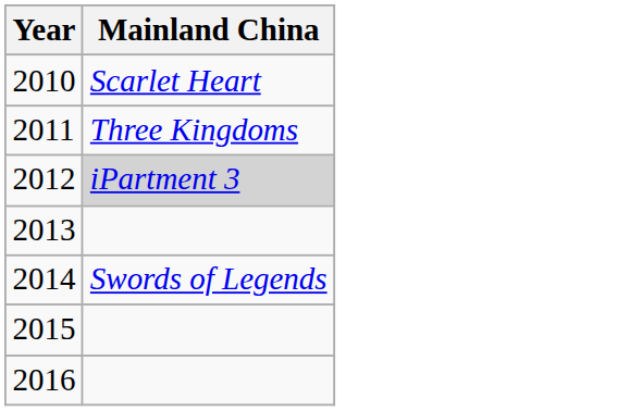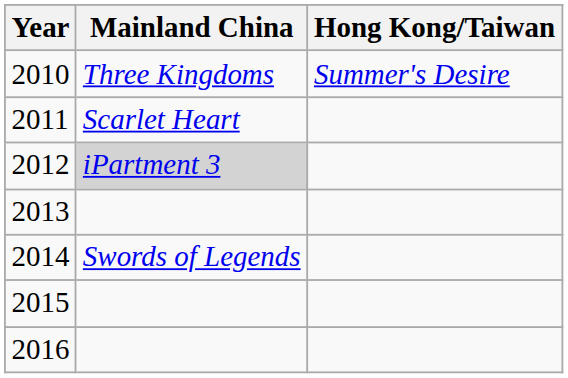 <table class="wikitable">
 <tr>
 <th>Year</th>
 <th>Mainland China</th>
+<th>Hong Kong/Taiwan</th>
 </tr>
 <tr>
 <td>2010</td>
-<td><em><a href='#'>Scarlet Heart</a></em></td>
+<td><em><a href='#'>Three Kingdoms</a></em></td>
+<td><em><a href='#'>Summer's Desire</a></em></td>
 </tr>
 <tr>
 <td>2011</td>
-<td><em><a href='#'>Three Kingdoms</a></em></td>
+<td><em><a href='#'>Scarlet Heart</a></em></td>
+<td></td>
 </tr>
 <tr>
 <td>2012</td>
 <td style="background: lightgrey;"><em><a href='#'>iPartment 3</a></em></td>
+<td></td>
 </tr>
 <tr>
 <td>2013</td>
+<td></td>
 <td></td>
 </tr>
 <tr>
 <td>2014</td>
 <td><em><a href='#'>Swords of Legends</a></em></td>
+<td></td>
 </tr>
 <tr>
 <td>2015</td>
+<td></td>
 <td></td>
 </tr>
 <tr>
 <td>2016</td>
 <td></td>
+<td></td>
 </tr>
 </table>
